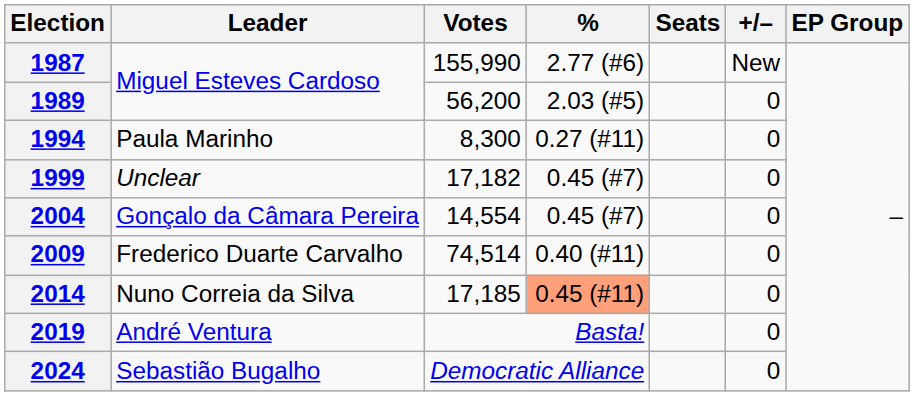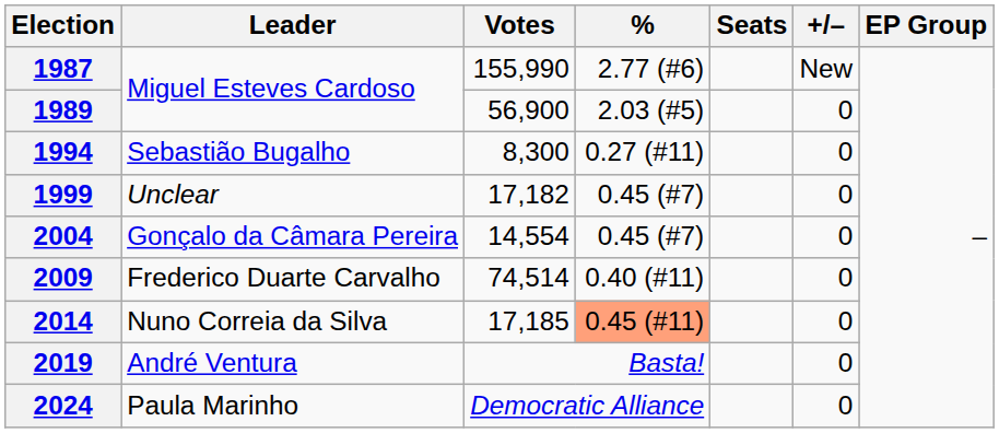 <table class="wikitable" style="text-align:right;">
 <tr>
 <th>Election</th>
 <th>Leader</th>
 <th>Votes</th>
 <th>%</th>
 <th>Seats</th>
 <th>+/–</th>
 <th>EP Group</th>
 </tr>
 <tr>
 <th><a href='#'>1987</a></th>
 <td rowspan=2 align=left><a href='#'>Miguel Esteves Cardoso</a></td>
 <td>155,990</td>
 <td>2.77 (#6)</td>
 <td></td>
 <td>New</td>
 <td rowspan=9>–</td>
 </tr>
 <tr>
 <th><a href='#'>1989</a></th>
-<td>56,200</td>
+<td>56,900</td>
 <td>2.03 (#5)</td>
 <td></td>
 <td> 0</td>
 </tr>
 <tr>
 <th><a href='#'>1994</a></th>
-<td align=left>Paula Marinho</td>
+<td align=left><a href='#'>Sebastião Bugalho</a></td>
 <td>8,300</td>
 <td>0.27 (#11)</td>
 <td></td>
 <td> 0</td>
 </tr>
 <tr>
 <th><a href='#'>1999</a></th>
 <td align=left><em>Unclear</em></td>
 <td>17,182</td>
 <td>0.45 (#7)</td>
 <td></td>
 <td> 0</td>
 </tr>
 <tr>
 <th><a href='#'>2004</a></th>
 <td align=left><a href='#'>Gonçalo da Câmara Pereira</a></td>
 <td>14,554</td>
 <td>0.45 (#7)</td>
 <td></td>
 <td> 0</td>
 </tr>
 <tr>
 <th><a href='#'>2009</a></th>
 <td align=left>Frederico Duarte Carvalho</td>
 <td>74,514</td>
 <td>0.40 (#11)</td>
 <td></td>
 <td> 0</td>
 </tr>
 <tr>
 <th><a href='#'>2014</a></th>
 <td align=left>Nuno Correia da Silva</td>
 <td>17,185</td>
 <td style="background: lightsalmon;">0.45 (#11)</td>
 <td></td>
 <td> 0</td>
 </tr>
 <tr>
 <th><a href='#'>2019</a></th>
 <td align=left><a href='#'>André Ventura</a></td>
 <td colspan=2><a href='#'><em>Basta!</em></a></td>
 <td></td>
 <td> 0</td>
 </tr>
 <tr>
 <th><a href='#'>2024</a></th>
-<td align=left><a href='#'>Sebastião Bugalho</a></td>
+<td align=left>Paula Marinho</td>
 <td colspan=2><em><a href='#'>Democratic Alliance</a></em></td>
 <td></td>
 <td> 0</td>
 </tr>
 </table>
